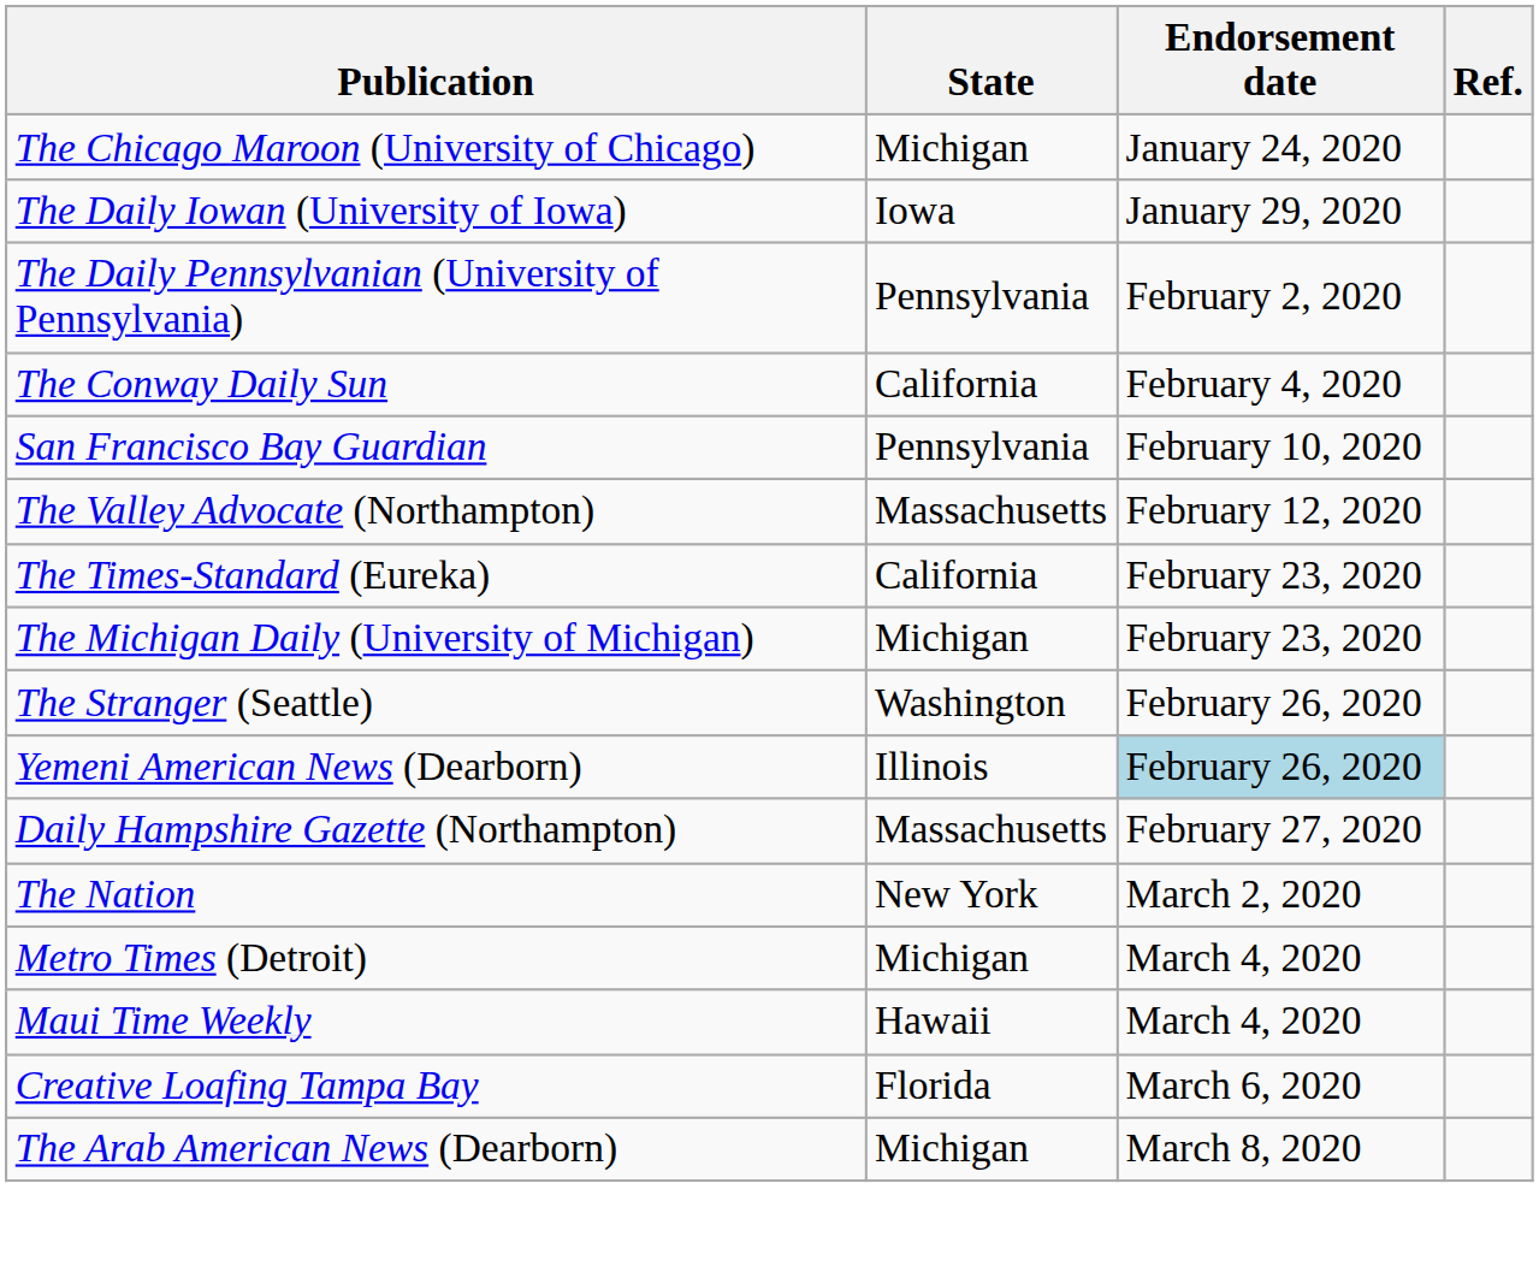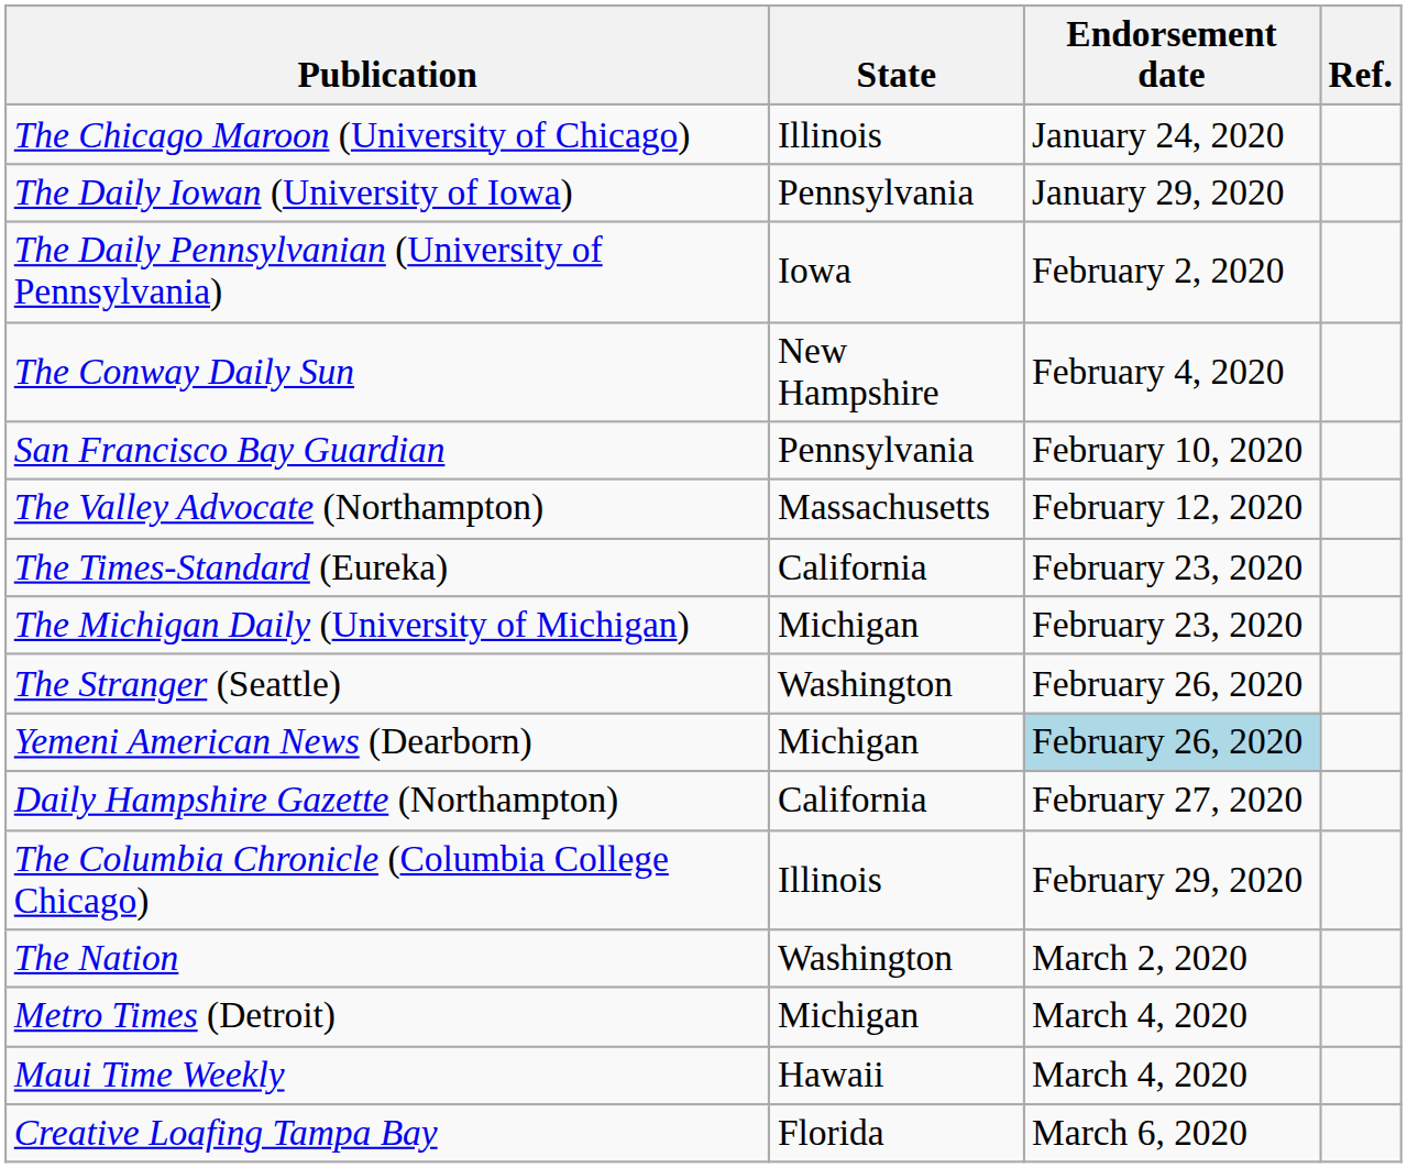 <table class="wikitable sortable">
 <tr valign=bottom>
 <th>Publication</th>
 <th>State</th>
 <th>Endorsement date</th>
 <th>Ref.</th>
 </tr>
 <tr>
 <td><em><a href='#'>The Chicago Maroon</a></em> (<a href='#'>University of Chicago</a>)</td>
-<td>Michigan</td>
+<td>Illinois</td>
 <td>January 24, 2020</td>
 <td></td>
 </tr>
 <tr>
 <td><em><a href='#'>The Daily Iowan</a></em> (<a href='#'>University of Iowa</a>)</td>
-<td>Iowa</td>
+<td>Pennsylvania</td>
 <td>January 29, 2020</td>
 <td></td>
 </tr>
 <tr>
 <td><em><a href='#'>The Daily Pennsylvanian</a></em> (<a href='#'>University of Pennsylvania</a>)</td>
-<td>Pennsylvania</td>
+<td>Iowa</td>
 <td>February 2, 2020</td>
 <td></td>
 </tr>
 <tr>
 <td><em><a href='#'>The Conway Daily Sun</a></em></td>
-<td>California</td>
+<td>New Hampshire</td>
 <td>February 4, 2020</td>
 <td></td>
 </tr>
 <tr>
 <td><em><a href='#'>San Francisco Bay Guardian</a></em></td>
 <td>Pennsylvania</td>
 <td>February 10, 2020</td>
 <td></td>
 </tr>
 <tr>
 <td><em><a href='#'>The Valley Advocate</a></em> (Northampton)</td>
 <td>Massachusetts</td>
 <td>February 12, 2020</td>
 <td></td>
 </tr>
 <tr>
 <td><em><a href='#'>The Times-Standard</a></em> (Eureka)</td>
 <td>California</td>
 <td>February 23, 2020</td>
 <td></td>
 </tr>
 <tr>
 <td><em><a href='#'>The Michigan Daily</a></em> (<a href='#'>University of Michigan</a>)</td>
 <td>Michigan</td>
 <td>February 23, 2020</td>
 <td></td>
 </tr>
 <tr>
 <td><em><a href='#'>The Stranger</a></em> (Seattle)</td>
 <td>Washington</td>
 <td>February 26, 2020</td>
 <td></td>
 </tr>
 <tr>
 <td><em><a href='#'>Yemeni American News</a></em> (Dearborn)</td>
-<td>Illinois</td>
+<td>Michigan</td>
 <td style="background: lightblue;">February 26, 2020</td>
 <td></td>
 </tr>
 <tr>
 <td><em><a href='#'>Daily Hampshire Gazette</a></em> (Northampton)</td>
-<td>Massachusetts</td>
+<td>California</td>
 <td>February 27, 2020</td>
 <td></td>
 </tr>
 <tr>
+<td><em><a href='#'>The Columbia Chronicle</a></em> (<a href='#'>Columbia College Chicago</a>)</td>
+<td>Illinois</td>
+<td>February 29, 2020</td>
+<td></td>
+</tr>
+<tr>
 <td><em><a href='#'>The Nation</a></em></td>
-<td>New York</td>
+<td>Washington</td>
 <td>March 2, 2020</td>
 <td></td>
 </tr>
 <tr>
 <td><em><a href='#'>Metro Times</a></em> (Detroit)</td>
 <td>Michigan</td>
 <td>March 4, 2020</td>
 <td></td>
 </tr>
 <tr>
 <td><em><a href='#'>Maui Time Weekly</a></em></td>
 <td>Hawaii</td>
 <td>March 4, 2020</td>
 <td></td>
 </tr>
 <tr>
 <td><em><a href='#'>Creative Loafing Tampa Bay</a></em></td>
 <td>Florida</td>
 <td>March 6, 2020</td>
 <td></td>
 </tr>
-<tr>
-<td><em><a href='#'>The Arab American News</a></em> (Dearborn)</td>
-<td>Michigan</td>
-<td>March 8, 2020</td>
-<td></td>
-</tr>
 </table>
